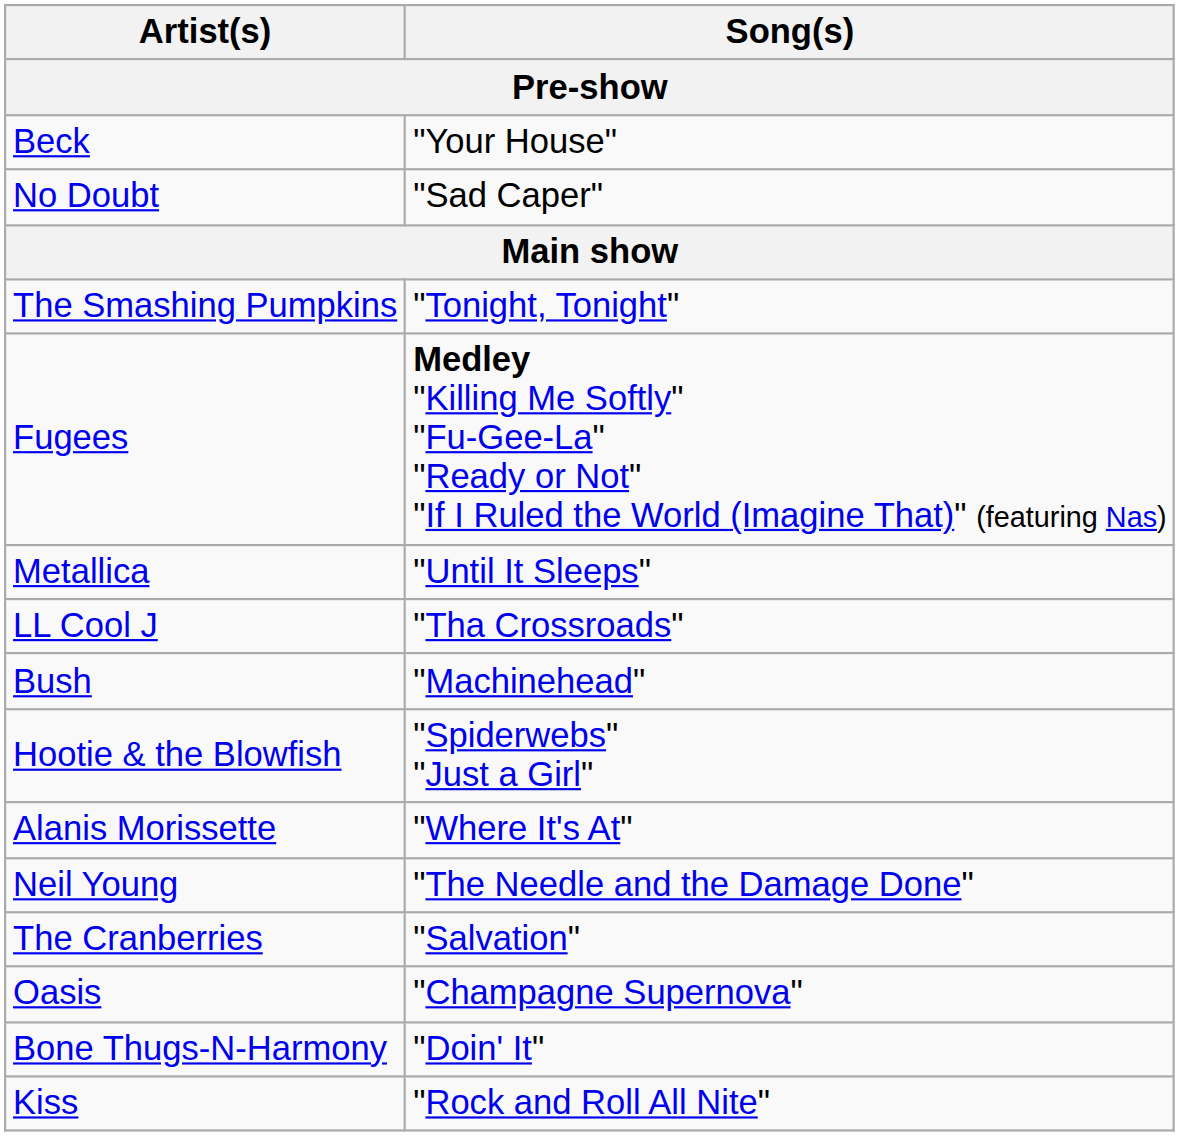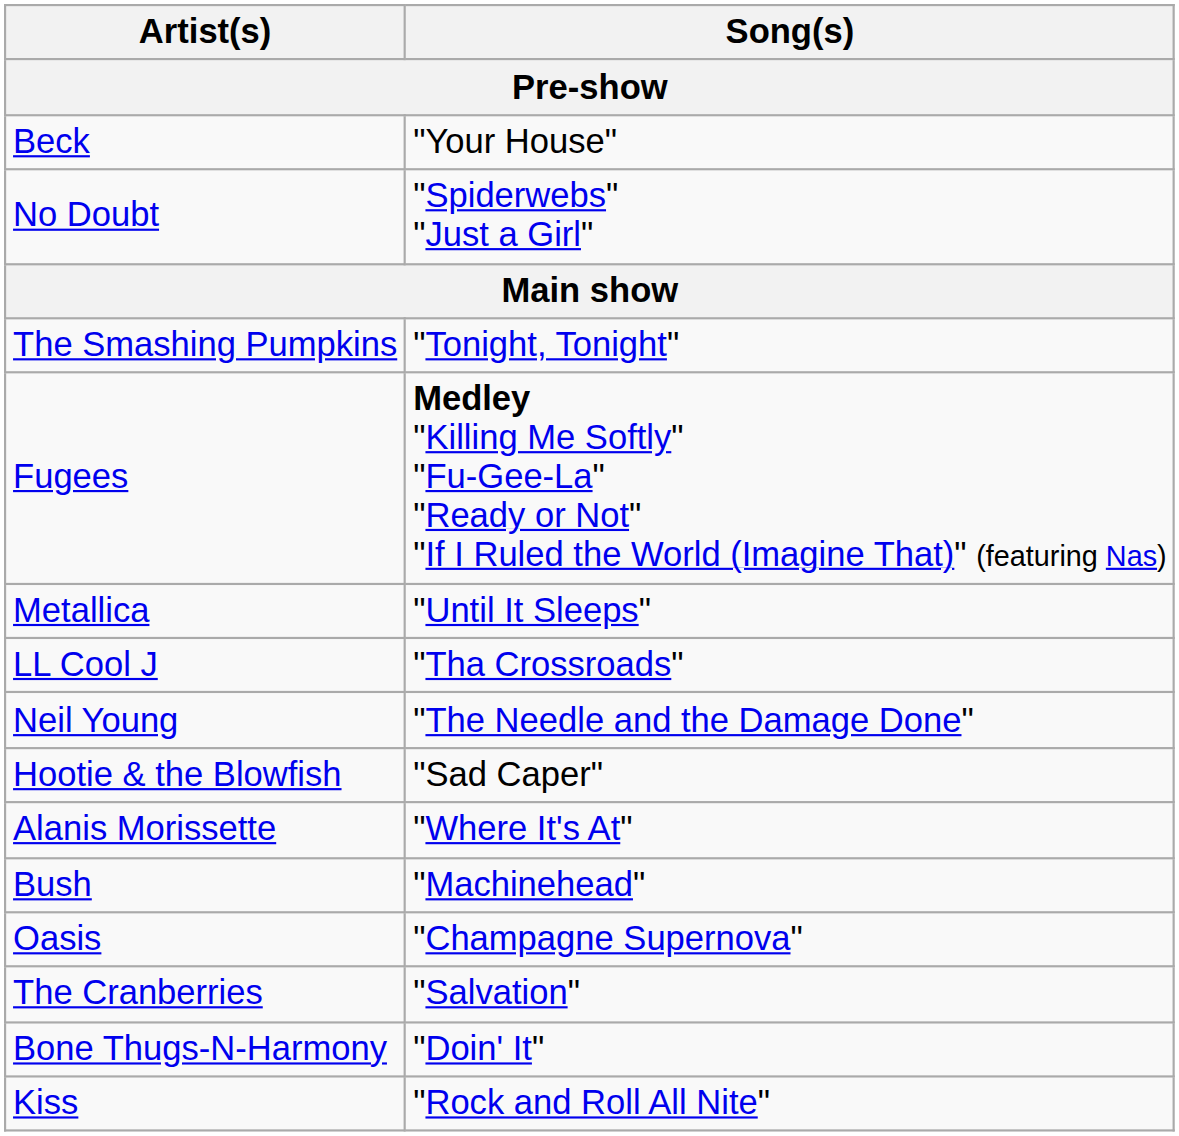 <table class="wikitable plainrowheaders">
 <tr>
 <th scope="col">Artist(s)</th>
 <th scope="col">Song(s)</th>
 </tr>
 <tr>
 <th colspan="2">Pre-show</th>
 </tr>
 <tr>
 <td><a href='#'>Beck</a></td>
 <td>"Your House"</td>
 </tr>
 <tr>
 <td><a href='#'>No Doubt</a></td>
-<td>"Sad Caper"</td>
+<td>"<a href='#'>Spiderwebs</a>" <br> "<a href='#'>Just a Girl</a>"</td>
 </tr>
 <tr>
 <th colspan="2">Main show</th>
 </tr>
 <tr>
 <td><a href='#'>The Smashing Pumpkins</a></td>
 <td>"<a href='#'>Tonight, Tonight</a>"</td>
 </tr>
 <tr>
 <td><a href='#'>Fugees</a></td>
 <td><strong>Medley</strong> <br> "<a href='#'>Killing Me Softly</a>" <br> "<a href='#'>Fu-Gee-La</a>" <br> "<a href='#'>Ready or Not</a>" <br> "<a href='#'>If I Ruled the World (Imagine That)</a>" <small>(featuring <a href='#'>Nas</a>)</small></td>
 </tr>
 <tr>
 <td><a href='#'>Metallica</a></td>
 <td>"<a href='#'>Until It Sleeps</a>"</td>
 </tr>
 <tr>
 <td><a href='#'>LL Cool J</a></td>
 <td>"<a href='#'>Tha Crossroads</a>"</td>
 </tr>
 <tr>
-<td><a href='#'>Bush</a></td>
-<td>"<a href='#'>Machinehead</a>"</td>
+<td><a href='#'>Neil Young</a></td>
+<td>"<a href='#'>The Needle and the Damage Done</a>"</td>
 </tr>
 <tr>
 <td><a href='#'>Hootie & the Blowfish</a></td>
-<td>"<a href='#'>Spiderwebs</a>" <br> "<a href='#'>Just a Girl</a>"</td>
+<td>"Sad Caper"</td>
 </tr>
 <tr>
 <td><a href='#'>Alanis Morissette</a></td>
 <td>"<a href='#'>Where It's At</a>"</td>
 </tr>
 <tr>
-<td><a href='#'>Neil Young</a></td>
-<td>"<a href='#'>The Needle and the Damage Done</a>"</td>
+<td><a href='#'>Bush</a></td>
+<td>"<a href='#'>Machinehead</a>"</td>
+</tr>
+<tr>
+<td><a href='#'>Oasis</a></td>
+<td>"<a href='#'>Champagne Supernova</a>"</td>
 </tr>
 <tr>
 <td><a href='#'>The Cranberries</a></td>
 <td>"<a href='#'>Salvation</a>"</td>
-</tr>
-<tr>
-<td><a href='#'>Oasis</a></td>
-<td>"<a href='#'>Champagne Supernova</a>"</td>
 </tr>
 <tr>
 <td><a href='#'>Bone Thugs-N-Harmony</a></td>
 <td>"<a href='#'>Doin' It</a>"</td>
 </tr>
 <tr>
 <td><a href='#'>Kiss</a></td>
 <td>"<a href='#'>Rock and Roll All Nite</a>"</td>
 </tr>
 </table>
